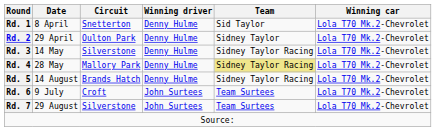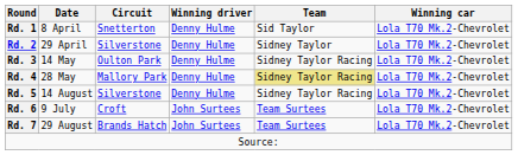 <table class="wikitable" style="font-size: 90%;">
 <tr>
 <th>Round</th>
 <th>Date</th>
 <th>Circuit</th>
 <th>Winning driver</th>
 <th>Team</th>
 <th>Winning car</th>
 </tr>
 <tr>
 <th>Rd. 1</th>
 <td>8 April</td>
 <td><a href='#'>Snetterton</a></td>
 <td> <a href='#'>Denny Hulme</a></td>
 <td>Sid Taylor</td>
 <td><a href='#'>Lola T70 Mk.2</a>-Chevrolet</td>
 </tr>
 <tr>
 <th><a href='#'>Rd. 2</a></th>
 <td>29 April</td>
-<td><a href='#'>Oulton Park</a></td>
+<td><a href='#'>Silverstone</a></td>
 <td> <a href='#'>Denny Hulme</a></td>
 <td>Sidney Taylor</td>
 <td><a href='#'>Lola T70 Mk.2</a>-Chevrolet</td>
 </tr>
 <tr>
 <th>Rd. 3</th>
 <td>14 May</td>
-<td><a href='#'>Silverstone</a></td>
+<td><a href='#'>Oulton Park</a></td>
 <td> <a href='#'>Denny Hulme</a></td>
 <td>Sidney Taylor Racing</td>
 <td><a href='#'>Lola T70 Mk.2</a>-Chevrolet</td>
 </tr>
 <tr>
 <th>Rd. 4</th>
 <td>28 May</td>
 <td><a href='#'>Mallory Park</a></td>
 <td> <a href='#'>Denny Hulme</a></td>
 <td style="background: khaki;">Sidney Taylor Racing</td>
 <td><a href='#'>Lola T70 Mk.2</a>-Chevrolet</td>
 </tr>
 <tr>
 <th>Rd. 5</th>
 <td>14 August</td>
-<td><a href='#'>Brands Hatch</a></td>
+<td><a href='#'>Silverstone</a></td>
 <td> <a href='#'>Denny Hulme</a></td>
 <td>Sidney Taylor Racing</td>
 <td><a href='#'>Lola T70 Mk.2</a>-Chevrolet</td>
 </tr>
 <tr>
 <th>Rd. 6</th>
 <td>9 July</td>
 <td><a href='#'>Croft</a></td>
 <td> <a href='#'>John Surtees</a></td>
 <td><a href='#'>Team Surtees</a></td>
 <td><a href='#'>Lola T70 Mk.2</a>-Chevrolet</td>
 </tr>
 <tr>
 <th>Rd. 7</th>
 <td>29 August</td>
-<td><a href='#'>Silverstone</a></td>
+<td><a href='#'>Brands Hatch</a></td>
 <td> <a href='#'>John Surtees</a></td>
 <td><a href='#'>Team Surtees</a></td>
 <td><a href='#'>Lola T70 Mk.2</a>-Chevrolet</td>
 </tr>
 <tr>
 <td colspan="6" style="text-align:center;">Source: </td>
 </tr>
 </table>
